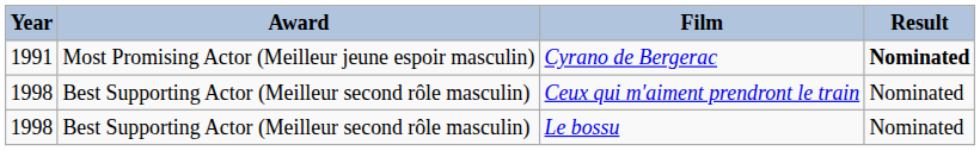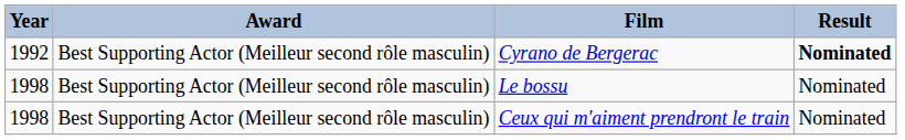 <table class="wikitable" style="font-size:95%;">
 <tr>
 <th style="background:#B0C4DE;">Year</th>
 <th style="background:#B0C4DE;">Award</th>
 <th style="background:#B0C4DE;">Film</th>
 <th style="background:#B0C4DE;">Result</th>
 </tr>
 <tr>
-<td>1991</td>
-<td>Most Promising Actor (Meilleur jeune espoir masculin)</td>
+<td>1992</td>
+<td>Best Supporting Actor (Meilleur second rôle masculin)</td>
 <td><em><a href='#'>Cyrano de Bergerac</a></em></td>
 <td><strong>Nominated</strong></td>
+</tr>
+<tr>
+<td>1998</td>
+<td>Best Supporting Actor (Meilleur second rôle masculin)</td>
+<td><em><a href='#'>Le bossu</a></em></td>
+<td>Nominated</td>
 </tr>
 <tr>
 <td>1998</td>
 <td>Best Supporting Actor (Meilleur second rôle masculin)</td>
 <td><em><a href='#'>Ceux qui m'aiment prendront le train</a></em></td>
 <td>Nominated</td>
 </tr>
-<tr>
-<td>1998</td>
-<td>Best Supporting Actor (Meilleur second rôle masculin)</td>
-<td><em><a href='#'>Le bossu</a></em></td>
-<td>Nominated</td>
-</tr>
 </table>
